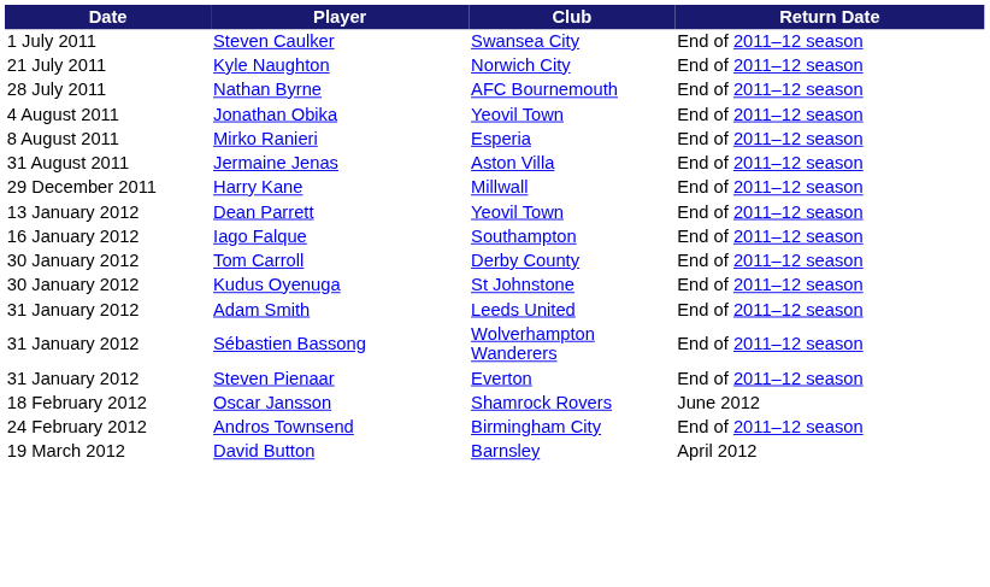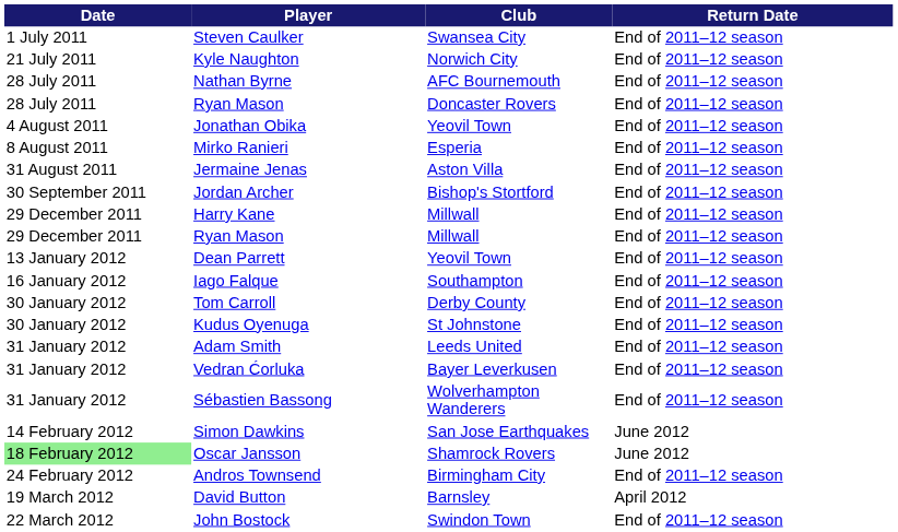 <table border="0" cellspacing="0" cellpadding="2">
 <tr style="background:#191970; color:white">
 <th width=20%>Date</th>
 <th width=25%>Player</th>
 <th width=20%>Club</th>
 <th width=30%>Return Date</th>
 </tr>
 <tr>
 </tr>
 <tr>
 <td>1 July 2011</td>
 <td> <a href='#'>Steven Caulker</a></td>
 <td><a href='#'>Swansea City</a></td>
 <td>End of <a href='#'>2011–12 season</a></td>
 </tr>
 <tr>
 <td>21 July 2011</td>
 <td> <a href='#'>Kyle Naughton</a></td>
 <td><a href='#'>Norwich City</a></td>
 <td>End of <a href='#'>2011–12 season</a></td>
 </tr>
 <tr>
 <td>28 July 2011</td>
 <td> <a href='#'>Nathan Byrne</a></td>
 <td><a href='#'>AFC Bournemouth</a></td>
 <td>End of <a href='#'>2011–12 season</a></td>
 </tr>
 <tr>
+<td>28 July 2011</td>
+<td> <a href='#'>Ryan Mason</a></td>
+<td><a href='#'>Doncaster Rovers</a></td>
+<td>End of <a href='#'>2011–12 season</a></td>
+</tr>
+<tr>
 <td>4 August 2011</td>
 <td> <a href='#'>Jonathan Obika</a></td>
 <td><a href='#'>Yeovil Town</a></td>
 <td>End of <a href='#'>2011–12 season</a></td>
 </tr>
 <tr>
 <td>8 August 2011</td>
 <td> <a href='#'>Mirko Ranieri</a></td>
 <td><a href='#'>Esperia</a></td>
 <td>End of <a href='#'>2011–12 season</a></td>
 </tr>
 <tr>
 <td>31 August 2011</td>
 <td> <a href='#'>Jermaine Jenas</a></td>
 <td><a href='#'>Aston Villa</a></td>
 <td>End of <a href='#'>2011–12 season</a></td>
 </tr>
 <tr>
+<td>30 September 2011</td>
+<td> <a href='#'>Jordan Archer</a></td>
+<td><a href='#'>Bishop's Stortford</a></td>
+<td>End of <a href='#'>2011–12 season</a></td>
+</tr>
+<tr>
 <td>29 December 2011</td>
 <td> <a href='#'>Harry Kane</a></td>
+<td><a href='#'>Millwall</a></td>
+<td>End of <a href='#'>2011–12 season</a></td>
+</tr>
+<tr>
+<td>29 December 2011</td>
+<td> <a href='#'>Ryan Mason</a></td>
 <td><a href='#'>Millwall</a></td>
 <td>End of <a href='#'>2011–12 season</a></td>
 </tr>
 <tr>
 <td>13 January 2012</td>
 <td> <a href='#'>Dean Parrett</a></td>
 <td><a href='#'>Yeovil Town</a></td>
 <td>End of <a href='#'>2011–12 season</a></td>
 </tr>
 <tr>
 <td>16 January 2012</td>
 <td> <a href='#'>Iago Falque</a></td>
 <td><a href='#'>Southampton</a></td>
 <td>End of <a href='#'>2011–12 season</a></td>
 </tr>
 <tr>
 <td>30 January 2012</td>
 <td> <a href='#'>Tom Carroll</a></td>
 <td><a href='#'>Derby County</a></td>
 <td>End of <a href='#'>2011–12 season</a></td>
 </tr>
 <tr>
 <td>30 January 2012</td>
 <td> <a href='#'>Kudus Oyenuga</a></td>
 <td><a href='#'>St Johnstone</a></td>
 <td>End of <a href='#'>2011–12 season</a></td>
 </tr>
 <tr>
 <td>31 January 2012</td>
 <td> <a href='#'>Adam Smith</a></td>
 <td><a href='#'>Leeds United</a></td>
 <td>End of <a href='#'>2011–12 season</a></td>
 </tr>
 <tr>
 <td>31 January 2012</td>
+<td> <a href='#'>Vedran Ćorluka</a></td>
+<td><a href='#'>Bayer Leverkusen</a></td>
+<td>End of <a href='#'>2011–12 season</a></td>
+</tr>
+<tr>
+<td>31 January 2012</td>
 <td> <a href='#'>Sébastien Bassong</a></td>
 <td><a href='#'>Wolverhampton Wanderers</a></td>
 <td>End of <a href='#'>2011–12 season</a></td>
 </tr>
 <tr>
-<td>31 January 2012</td>
-<td> <a href='#'>Steven Pienaar</a></td>
-<td><a href='#'>Everton</a></td>
-<td>End of <a href='#'>2011–12 season</a></td>
+<td>14 February 2012</td>
+<td> <a href='#'>Simon Dawkins</a></td>
+<td><a href='#'>San Jose Earthquakes</a></td>
+<td>June 2012</td>
 </tr>
 <tr>
-<td>18 February 2012</td>
+<td style="background: lightgreen;">18 February 2012</td>
 <td> <a href='#'>Oscar Jansson</a></td>
 <td><a href='#'>Shamrock Rovers</a></td>
 <td>June 2012</td>
 </tr>
 <tr>
 <td>24 February 2012</td>
 <td> <a href='#'>Andros Townsend</a></td>
 <td><a href='#'>Birmingham City</a></td>
 <td>End of <a href='#'>2011–12 season</a></td>
 </tr>
 <tr>
 <td>19 March 2012</td>
 <td> <a href='#'>David Button</a></td>
 <td><a href='#'>Barnsley</a></td>
 <td>April 2012</td>
 </tr>
+<tr>
+<td>22 March 2012</td>
+<td> <a href='#'>John Bostock</a></td>
+<td><a href='#'>Swindon Town</a></td>
+<td>End of <a href='#'>2011–12 season</a></td>
+</tr>
 </table>
